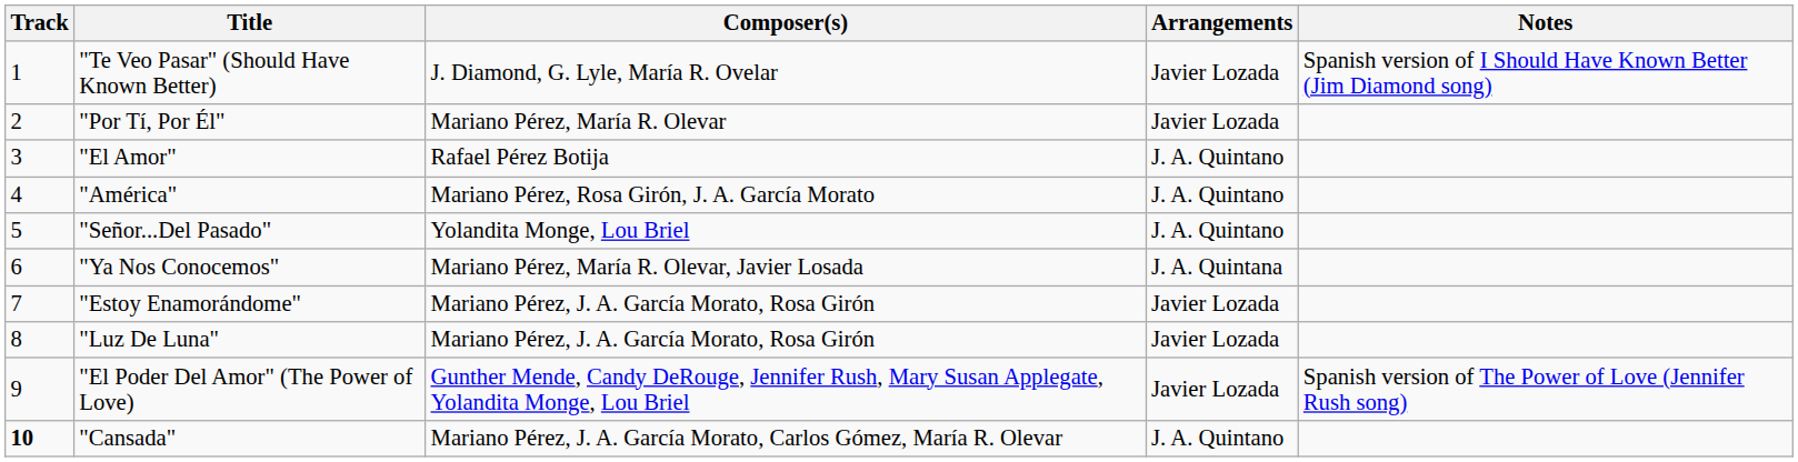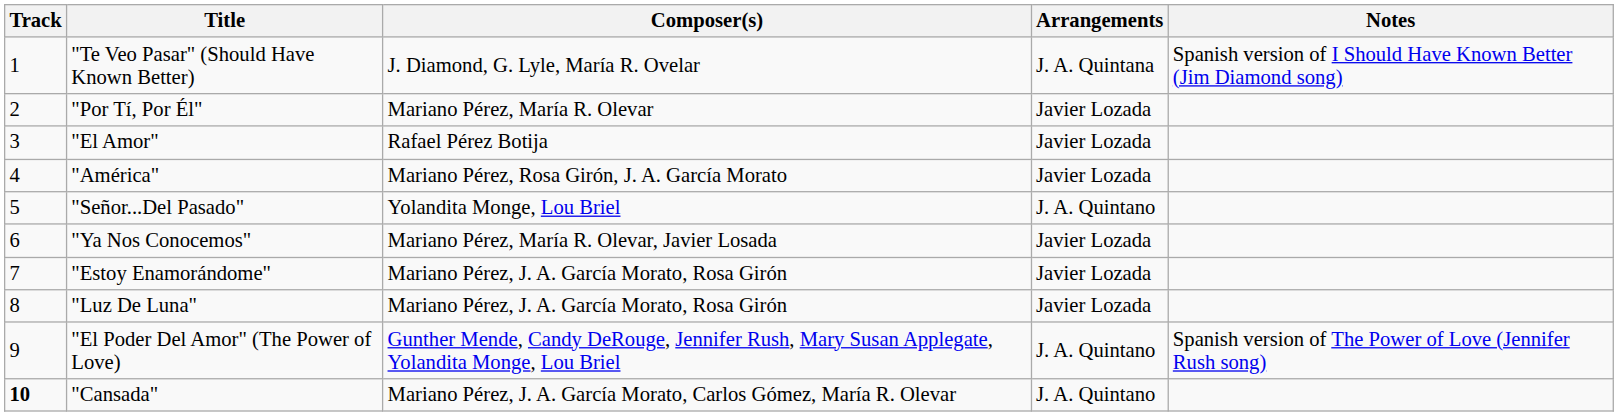 <table class="wikitable">
 <tr>
 <th>Track</th>
 <th>Title</th>
 <th>Composer(s)</th>
 <th>Arrangements</th>
 <th>Notes</th>
 </tr>
 <tr>
 <td>1</td>
 <td>"Te Veo Pasar" (Should Have Known Better)</td>
 <td>J. Diamond, G. Lyle, María R. Ovelar</td>
-<td>Javier Lozada</td>
+<td>J. A. Quintana</td>
 <td>Spanish version of <a href='#'>I Should Have Known Better (Jim Diamond song)</a></td>
 </tr>
 <tr>
 <td>2</td>
 <td>"Por Tí, Por Él"</td>
 <td>Mariano Pérez, María R. Olevar</td>
 <td>Javier Lozada</td>
 <td></td>
 </tr>
 <tr>
 <td>3</td>
 <td>"El Amor"</td>
 <td>Rafael Pérez Botija</td>
-<td>J. A. Quintano</td>
+<td>Javier Lozada</td>
 <td></td>
 </tr>
 <tr>
 <td>4</td>
 <td>"América"</td>
 <td>Mariano Pérez, Rosa Girón, J. A. García Morato</td>
-<td>J. A. Quintano</td>
+<td>Javier Lozada</td>
 <td></td>
 </tr>
 <tr>
 <td>5</td>
 <td>"Señor...Del Pasado"</td>
 <td>Yolandita Monge, <a href='#'>Lou Briel</a></td>
 <td>J. A. Quintano</td>
 <td></td>
 </tr>
 <tr>
 <td>6</td>
 <td>"Ya Nos Conocemos"</td>
 <td>Mariano Pérez, María R. Olevar, Javier Losada</td>
-<td>J. A. Quintana</td>
+<td>Javier Lozada</td>
 <td></td>
 </tr>
 <tr>
 <td>7</td>
 <td>"Estoy Enamorándome"</td>
 <td>Mariano Pérez, J. A. García Morato, Rosa Girón</td>
 <td>Javier Lozada</td>
 <td></td>
 </tr>
 <tr>
 <td>8</td>
 <td>"Luz De Luna"</td>
 <td>Mariano Pérez, J. A. García Morato, Rosa Girón</td>
 <td>Javier Lozada</td>
 <td></td>
 </tr>
 <tr>
 <td>9</td>
 <td>"El Poder Del Amor" (The Power of Love)</td>
 <td><a href='#'>Gunther Mende</a>, <a href='#'>Candy DeRouge</a>, <a href='#'>Jennifer Rush</a>, <a href='#'>Mary Susan Applegate</a>, <a href='#'>Yolandita Monge</a>, <a href='#'>Lou Briel</a></td>
-<td>Javier Lozada</td>
+<td>J. A. Quintano</td>
 <td>Spanish version of <a href='#'>The Power of Love (Jennifer Rush song)</a></td>
 </tr>
 <tr>
 <td><strong>10</strong></td>
 <td>"Cansada"</td>
 <td>Mariano Pérez, J. A. García Morato, Carlos Gómez, María R. Olevar</td>
 <td>J. A. Quintano</td>
 <td></td>
 </tr>
 </table>
